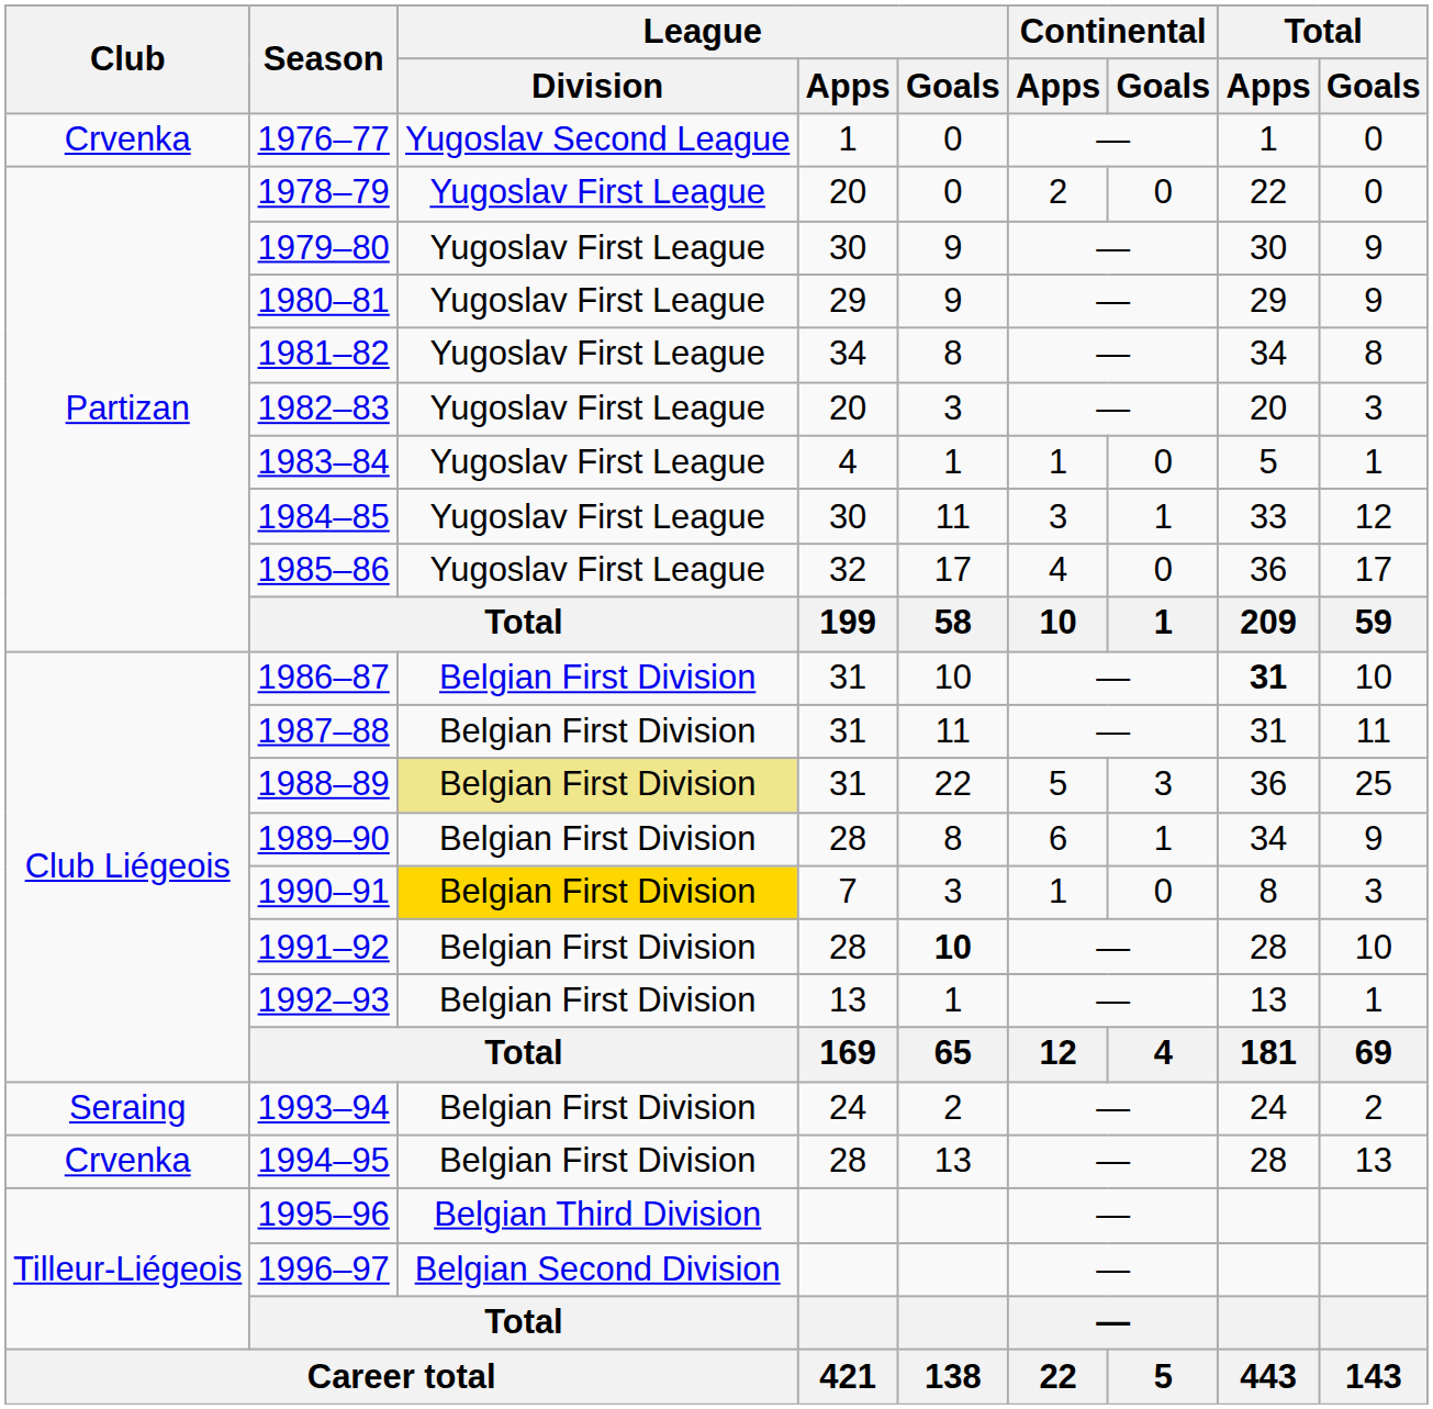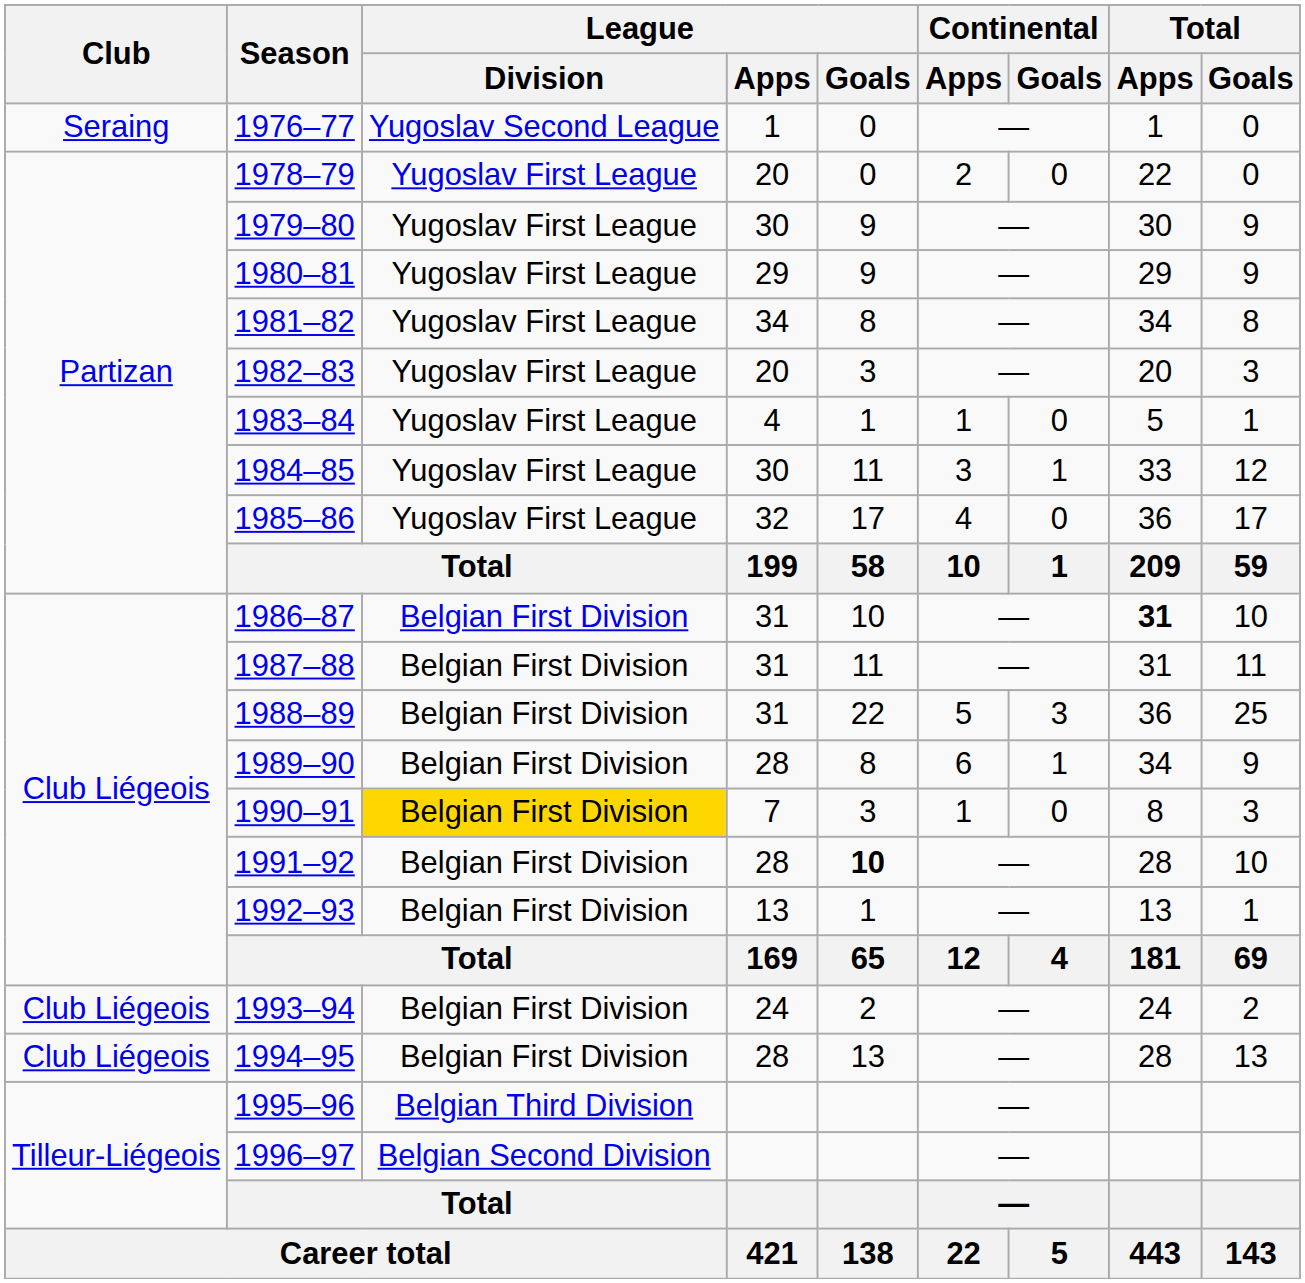 <table class="wikitable" style="text-align:center">
 <tr>
 <th rowspan="2">Club</th>
 <th rowspan="2">Season</th>
 <th colspan="3">League</th>
 <th colspan="2">Continental</th>
 <th colspan="2">Total</th>
 </tr>
 <tr>
 <th>Division</th>
 <th>Apps</th>
 <th>Goals</th>
 <th>Apps</th>
 <th>Goals</th>
 <th>Apps</th>
 <th>Goals</th>
 </tr>
 <tr>
-<td><a href='#'>Crvenka</a></td>
+<td><a href='#'>Seraing</a></td>
 <td><a href='#'>1976–77</a></td>
 <td><a href='#'>Yugoslav Second League</a></td>
 <td>1</td>
 <td>0</td>
 <td colspan="2">—</td>
 <td>1</td>
 <td>0</td>
 </tr>
 <tr>
 <td rowspan="9"><a href='#'>Partizan</a></td>
 <td><a href='#'>1978–79</a></td>
 <td><a href='#'>Yugoslav First League</a></td>
 <td>20</td>
 <td>0</td>
 <td>2</td>
 <td>0</td>
 <td>22</td>
 <td>0</td>
 </tr>
 <tr>
 <td><a href='#'>1979–80</a></td>
 <td>Yugoslav First League</td>
 <td>30</td>
 <td>9</td>
 <td colspan="2">—</td>
 <td>30</td>
 <td>9</td>
 </tr>
 <tr>
 <td><a href='#'>1980–81</a></td>
 <td>Yugoslav First League</td>
 <td>29</td>
 <td>9</td>
 <td colspan="2">—</td>
 <td>29</td>
 <td>9</td>
 </tr>
 <tr>
 <td><a href='#'>1981–82</a></td>
 <td>Yugoslav First League</td>
 <td>34</td>
 <td>8</td>
 <td colspan="2">—</td>
 <td>34</td>
 <td>8</td>
 </tr>
 <tr>
 <td><a href='#'>1982–83</a></td>
 <td>Yugoslav First League</td>
 <td>20</td>
 <td>3</td>
 <td colspan="2">—</td>
 <td>20</td>
 <td>3</td>
 </tr>
 <tr>
 <td><a href='#'>1983–84</a></td>
 <td>Yugoslav First League</td>
 <td>4</td>
 <td>1</td>
 <td>1</td>
 <td>0</td>
 <td>5</td>
 <td>1</td>
 </tr>
 <tr>
 <td><a href='#'>1984–85</a></td>
 <td>Yugoslav First League</td>
 <td>30</td>
 <td>11</td>
 <td>3</td>
 <td>1</td>
 <td>33</td>
 <td>12</td>
 </tr>
 <tr>
 <td><a href='#'>1985–86</a></td>
 <td>Yugoslav First League</td>
 <td>32</td>
 <td>17</td>
 <td>4</td>
 <td>0</td>
 <td>36</td>
 <td>17</td>
 </tr>
 <tr>
 <th colspan="2">Total</th>
 <th>199</th>
 <th>58</th>
 <th>10</th>
 <th>1</th>
 <th>209</th>
 <th>59</th>
 </tr>
 <tr>
 <td rowspan="8"><a href='#'>Club Liégeois</a></td>
 <td><a href='#'>1986–87</a></td>
 <td><a href='#'>Belgian First Division</a></td>
 <td>31</td>
 <td>10</td>
 <td colspan="2">—</td>
 <td><strong>31</strong></td>
 <td>10</td>
 </tr>
 <tr>
 <td><a href='#'>1987–88</a></td>
 <td>Belgian First Division</td>
 <td>31</td>
 <td>11</td>
 <td colspan="2">—</td>
 <td>31</td>
 <td>11</td>
 </tr>
 <tr>
 <td><a href='#'>1988–89</a></td>
-<td style="background: khaki;">Belgian First Division</td>
+<td>Belgian First Division</td>
 <td>31</td>
 <td>22</td>
 <td>5</td>
 <td>3</td>
 <td>36</td>
 <td>25</td>
 </tr>
 <tr>
 <td><a href='#'>1989–90</a></td>
 <td>Belgian First Division</td>
 <td>28</td>
 <td>8</td>
 <td>6</td>
 <td>1</td>
 <td>34</td>
 <td>9</td>
 </tr>
 <tr>
 <td><a href='#'>1990–91</a></td>
 <td style="background: gold;">Belgian First Division</td>
 <td>7</td>
 <td>3</td>
 <td>1</td>
 <td>0</td>
 <td>8</td>
 <td>3</td>
 </tr>
 <tr>
 <td><a href='#'>1991–92</a></td>
 <td>Belgian First Division</td>
 <td>28</td>
 <td><strong>10</strong></td>
 <td colspan="2">—</td>
 <td>28</td>
 <td>10</td>
 </tr>
 <tr>
 <td><a href='#'>1992–93</a></td>
 <td>Belgian First Division</td>
 <td>13</td>
 <td>1</td>
 <td colspan="2">—</td>
 <td>13</td>
 <td>1</td>
 </tr>
 <tr>
 <th colspan="2">Total</th>
 <th>169</th>
 <th>65</th>
 <th>12</th>
 <th>4</th>
 <th>181</th>
 <th>69</th>
 </tr>
 <tr>
-<td><a href='#'>Seraing</a></td>
+<td><a href='#'>Club Liégeois</a></td>
 <td><a href='#'>1993–94</a></td>
 <td>Belgian First Division</td>
 <td>24</td>
 <td>2</td>
 <td colspan="2">—</td>
 <td>24</td>
 <td>2</td>
 </tr>
 <tr>
-<td><a href='#'>Crvenka</a></td>
+<td><a href='#'>Club Liégeois</a></td>
 <td><a href='#'>1994–95</a></td>
 <td>Belgian First Division</td>
 <td>28</td>
 <td>13</td>
 <td colspan="2">—</td>
 <td>28</td>
 <td>13</td>
 </tr>
 <tr>
 <td rowspan="3"><a href='#'>Tilleur-Liégeois</a></td>
 <td><a href='#'>1995–96</a></td>
 <td><a href='#'>Belgian Third Division</a></td>
 <td></td>
 <td></td>
 <td colspan="2">—</td>
 <td></td>
 <td></td>
 </tr>
 <tr>
 <td><a href='#'>1996–97</a></td>
 <td><a href='#'>Belgian Second Division</a></td>
 <td></td>
 <td></td>
 <td colspan="2">—</td>
 <td></td>
 <td></td>
 </tr>
 <tr>
 <th colspan="2">Total</th>
 <th></th>
 <th></th>
 <th colspan="2">—</th>
 <th></th>
 <th></th>
 </tr>
 <tr>
 <th colspan="3">Career total</th>
 <th>421</th>
 <th>138</th>
 <th>22</th>
 <th>5</th>
 <th>443</th>
 <th>143</th>
 </tr>
 </table>
